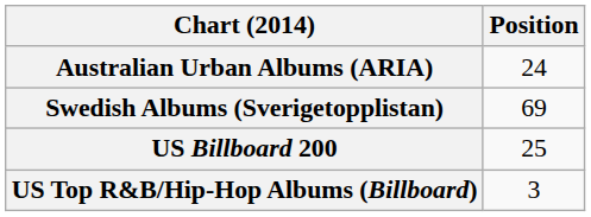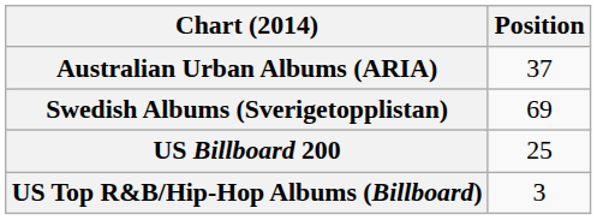 <table class="wikitable sortable plainrowheaders" style="text-align:center">
 <tr>
 <th scope="col">Chart (2014)</th>
 <th scope="col">Position</th>
 </tr>
 <tr>
 <th scope="row">Australian Urban Albums (ARIA)</th>
-<td>24</td>
+<td>37</td>
 </tr>
 <tr>
 <th scope="row">Swedish Albums (Sverigetopplistan)</th>
 <td>69</td>
 </tr>
 <tr>
 <th scope="row">US <em>Billboard</em> 200</th>
 <td>25</td>
 </tr>
 <tr>
 <th scope="row">US Top R&B/Hip-Hop Albums (<em>Billboard</em>)</th>
 <td>3</td>
 </tr>
 </table>
